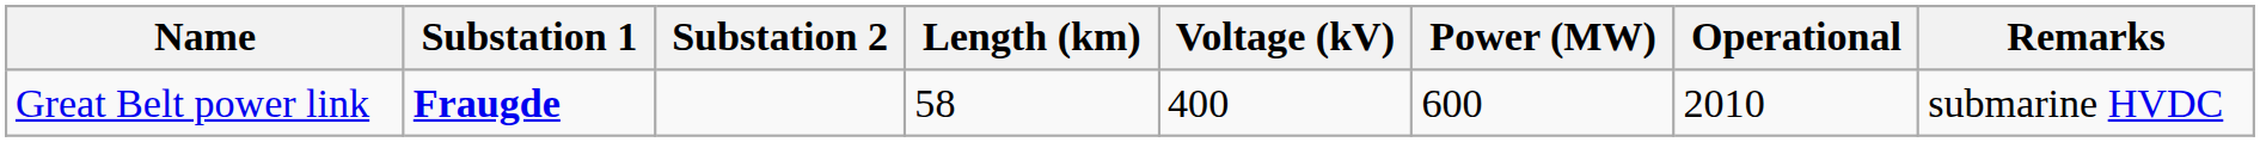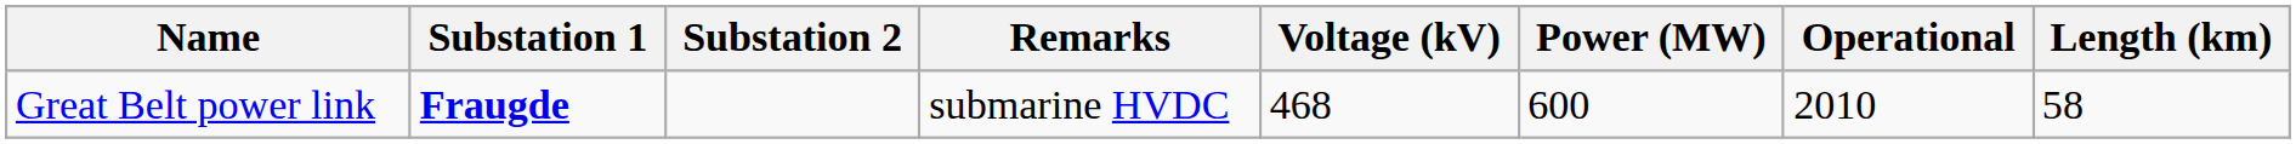 <table class="wikitable sortable" width="100%">
 <tr bgcolor="#dfdfdf">
 <th>Name</th>
 <th>Substation 1</th>
 <th>Substation 2</th>
-<th>Length (km)</th>
+<th>Remarks</th>
 <th>Voltage (kV)</th>
 <th>Power (MW)</th>
 <th>Operational</th>
-<th>Remarks</th>
+<th>Length (km)</th>
 </tr>
 <tr>
 <td><a href='#'>Great Belt power link</a></td>
 <td><strong><a href='#'>Fraugde</a></strong></td>
 <td></td>
-<td>58</td>
-<td>400</td>
+<td>submarine <a href='#'>HVDC</a></td>
+<td>468</td>
 <td>600</td>
 <td>2010</td>
-<td>submarine <a href='#'>HVDC</a></td>
+<td>58</td>
 </tr>
 </table>
